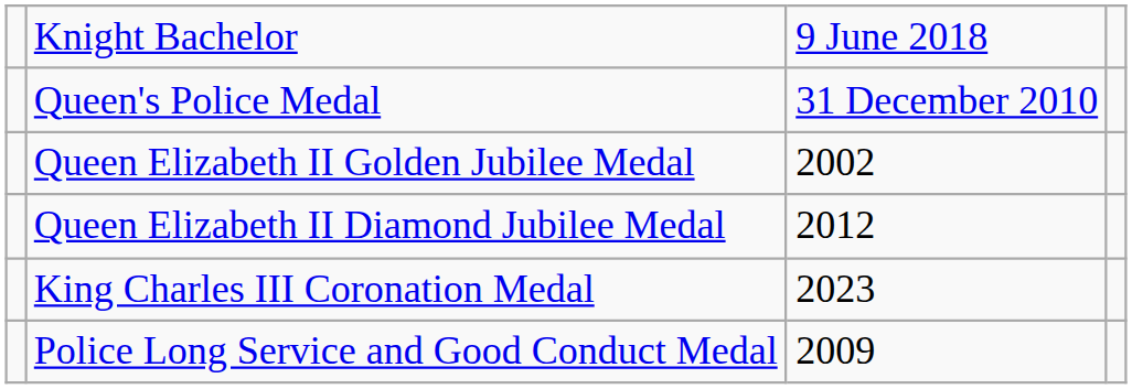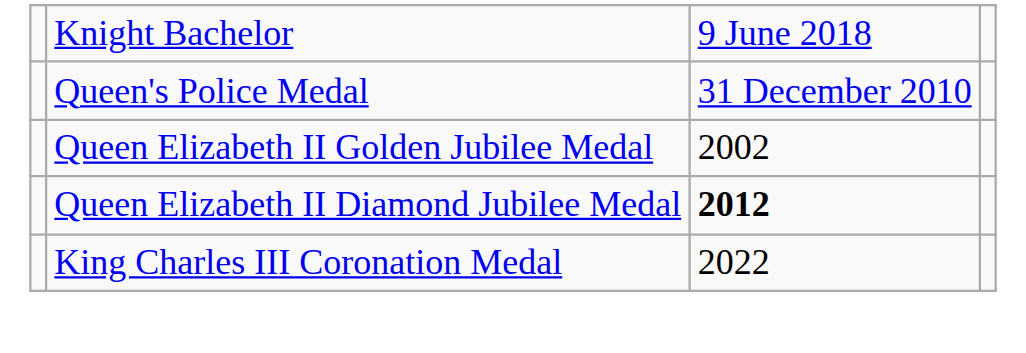 <table class="wikitable" style="margin:1em auto;">
 <tr>
 <td></td>
 <td><a href='#'>Knight Bachelor</a></td>
 <td><a href='#'>9 June 2018</a></td>
 <td></td>
 </tr>
 <tr>
 <td></td>
 <td><a href='#'>Queen's Police Medal</a></td>
 <td><a href='#'>31 December 2010</a></td>
 <td></td>
 </tr>
 <tr>
 <td></td>
 <td><a href='#'>Queen Elizabeth II Golden Jubilee Medal</a></td>
 <td>2002</td>
 <td></td>
 </tr>
 <tr>
 <td></td>
 <td><a href='#'>Queen Elizabeth II Diamond Jubilee Medal</a></td>
-<td>2012</td>
+<td><strong>2012</strong></td>
 <td></td>
 </tr>
 <tr>
 <td></td>
 <td><a href='#'>King Charles III Coronation Medal</a></td>
-<td>2023</td>
-<td></td>
-</tr>
-<tr>
-<td></td>
-<td><a href='#'>Police Long Service and Good Conduct Medal</a></td>
-<td>2009</td>
+<td>2022</td>
 <td></td>
 </tr>
 </table>
